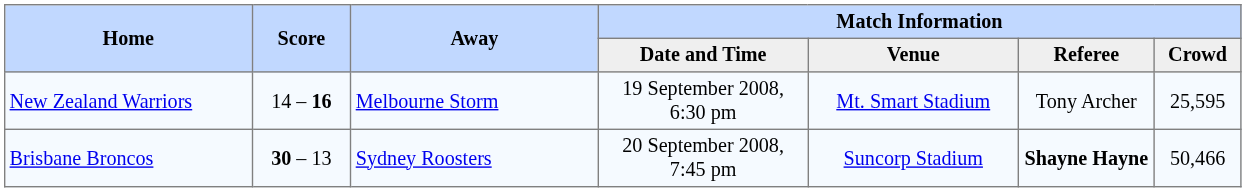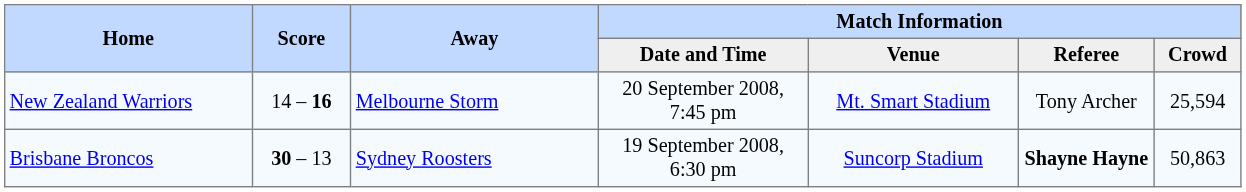 <table border=1 style="border-collapse:collapse; font-size:90%; text-align:center;" cellpadding=3 cellspacing=0 width=100%>
 <tr bgcolor=#C1D8FF>
 <th rowspan=2 width=20%>Home</th>
 <th rowspan=2 width=8%>Score</th>
 <th rowspan=2 width=20%>Away</th>
 <th colspan=6>Match Information</th>
 </tr>
 <tr bgcolor=#EFEFEF>
 <th width=17%>Date and Time</th>
 <th width=17%>Venue</th>
 <th width=11%>Referee</th>
 <th width=7%>Crowd</th>
 </tr>
 <tr bgcolor=#F5FAFF>
 <td align=left> <a href='#'>New Zealand Warriors</a></td>
 <td>14 – <strong>16</strong></td>
 <td align=left> <a href='#'>Melbourne Storm</a></td>
-<td>19 September 2008, 6:30 pm</td>
+<td>20 September 2008, 7:45 pm</td>
 <td><a href='#'>Mt. Smart Stadium</a></td>
 <td>Tony Archer</td>
-<td>25,595</td>
+<td>25,594</td>
 </tr>
 <tr bgcolor=#F5FAFF>
 <td align=left> <a href='#'>Brisbane Broncos</a></td>
 <td><strong>30</strong> – 13</td>
 <td align=left> <a href='#'>Sydney Roosters</a></td>
-<td>20 September 2008, 7:45 pm</td>
+<td>19 September 2008, 6:30 pm</td>
 <td><a href='#'>Suncorp Stadium</a></td>
 <td><strong>Shayne Hayne</strong></td>
-<td>50,466</td>
+<td>50,863</td>
 </tr>
 </table>
